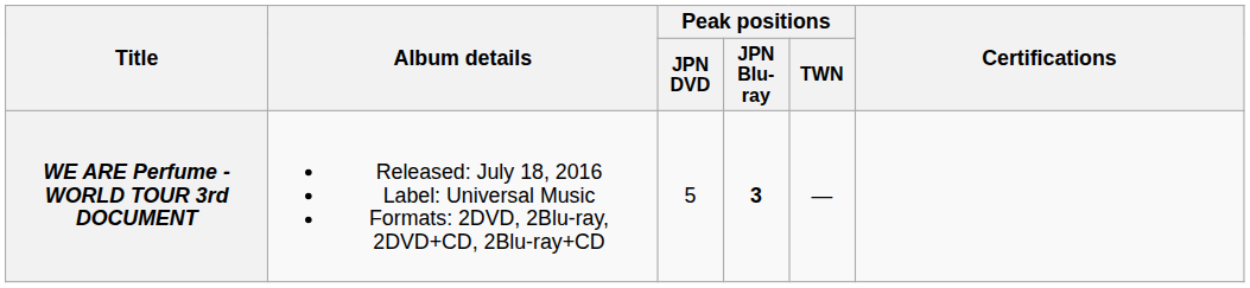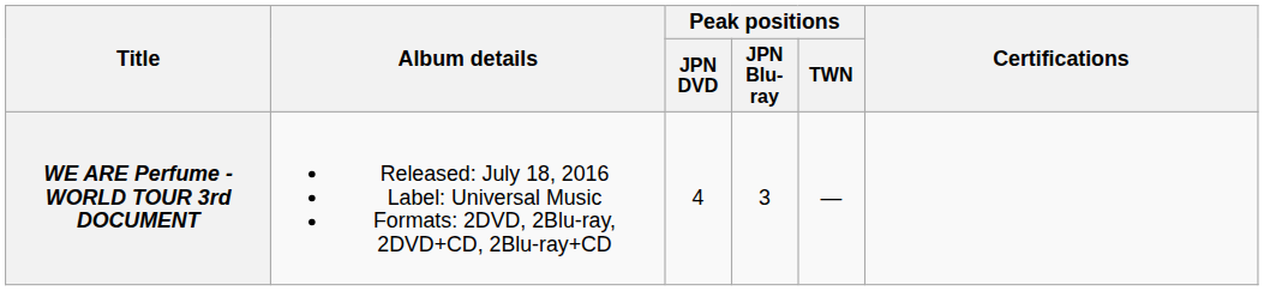 <table class="wikitable plainrowheaders" style="text-align:center;">
 <tr>
 <th style="width:12em;" rowspan="2">Title</th>
 <th style="width:18em;" rowspan="2">Album details</th>
 <th colspan="3">Peak positions</th>
 <th style="width:18em;" rowspan="2">Certifications</th>
 </tr>
 <tr>
 <th scope="col" style="width:3em;font-size:90%;">JPN DVD<br></th>
 <th scope="col" style="width:3em;font-size:90%;">JPN Blu-ray<br></th>
 <th scope="col" style="width:3em;font-size:90%;">TWN<br></th>
 </tr>
 <tr>
 <th scope="row"><em>WE ARE Perfume -WORLD TOUR 3rd DOCUMENT</em></th>
 <td><br><ul><li>Released: July 18, 2016 </li><li>Label: Universal Music</li><li>Formats: 2DVD, 2Blu-ray, 2DVD+CD, 2Blu-ray+CD</li></ul></td>
-<td>5</td>
-<td><strong>3</strong></td>
+<td>4</td>
+<td>3</td>
 <td>—</td>
 <td></td>
 </tr>
 </table>
